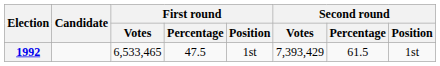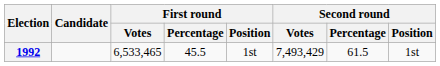 <table class=wikitable style=text-align:center>
 <tr>
 <th rowspan=2>Election</th>
 <th rowspan=2>Candidate</th>
 <th colspan=3>First round</th>
 <th colspan=3>Second round</th>
 </tr>
 <tr>
 <th>Votes</th>
 <th>Percentage</th>
 <th>Position</th>
 <th>Votes</th>
 <th>Percentage</th>
 <th>Position</th>
 </tr>
 <tr align=center>
 <th><a href='#'>1992</a></th>
 <td></td>
 <td>6,533,465</td>
-<td>47.5</td>
+<td>45.5</td>
 <td>1st</td>
-<td>7,393,429</td>
+<td>7,493,429</td>
 <td>61.5</td>
 <td>1st</td>
 </tr>
 </table>
